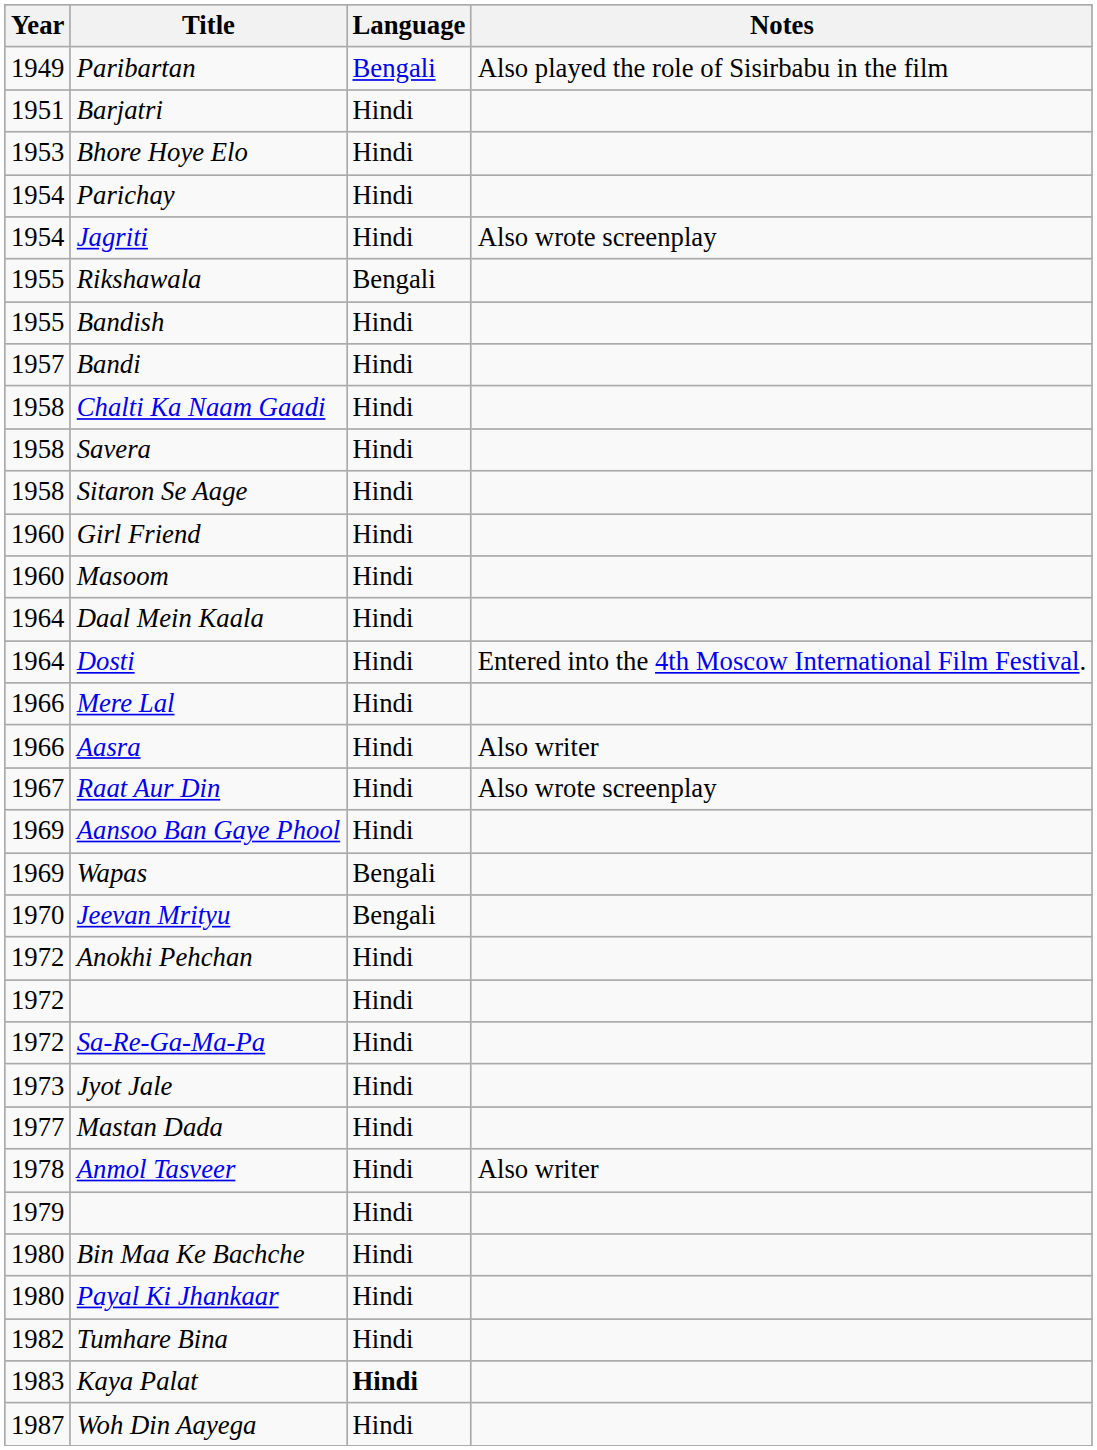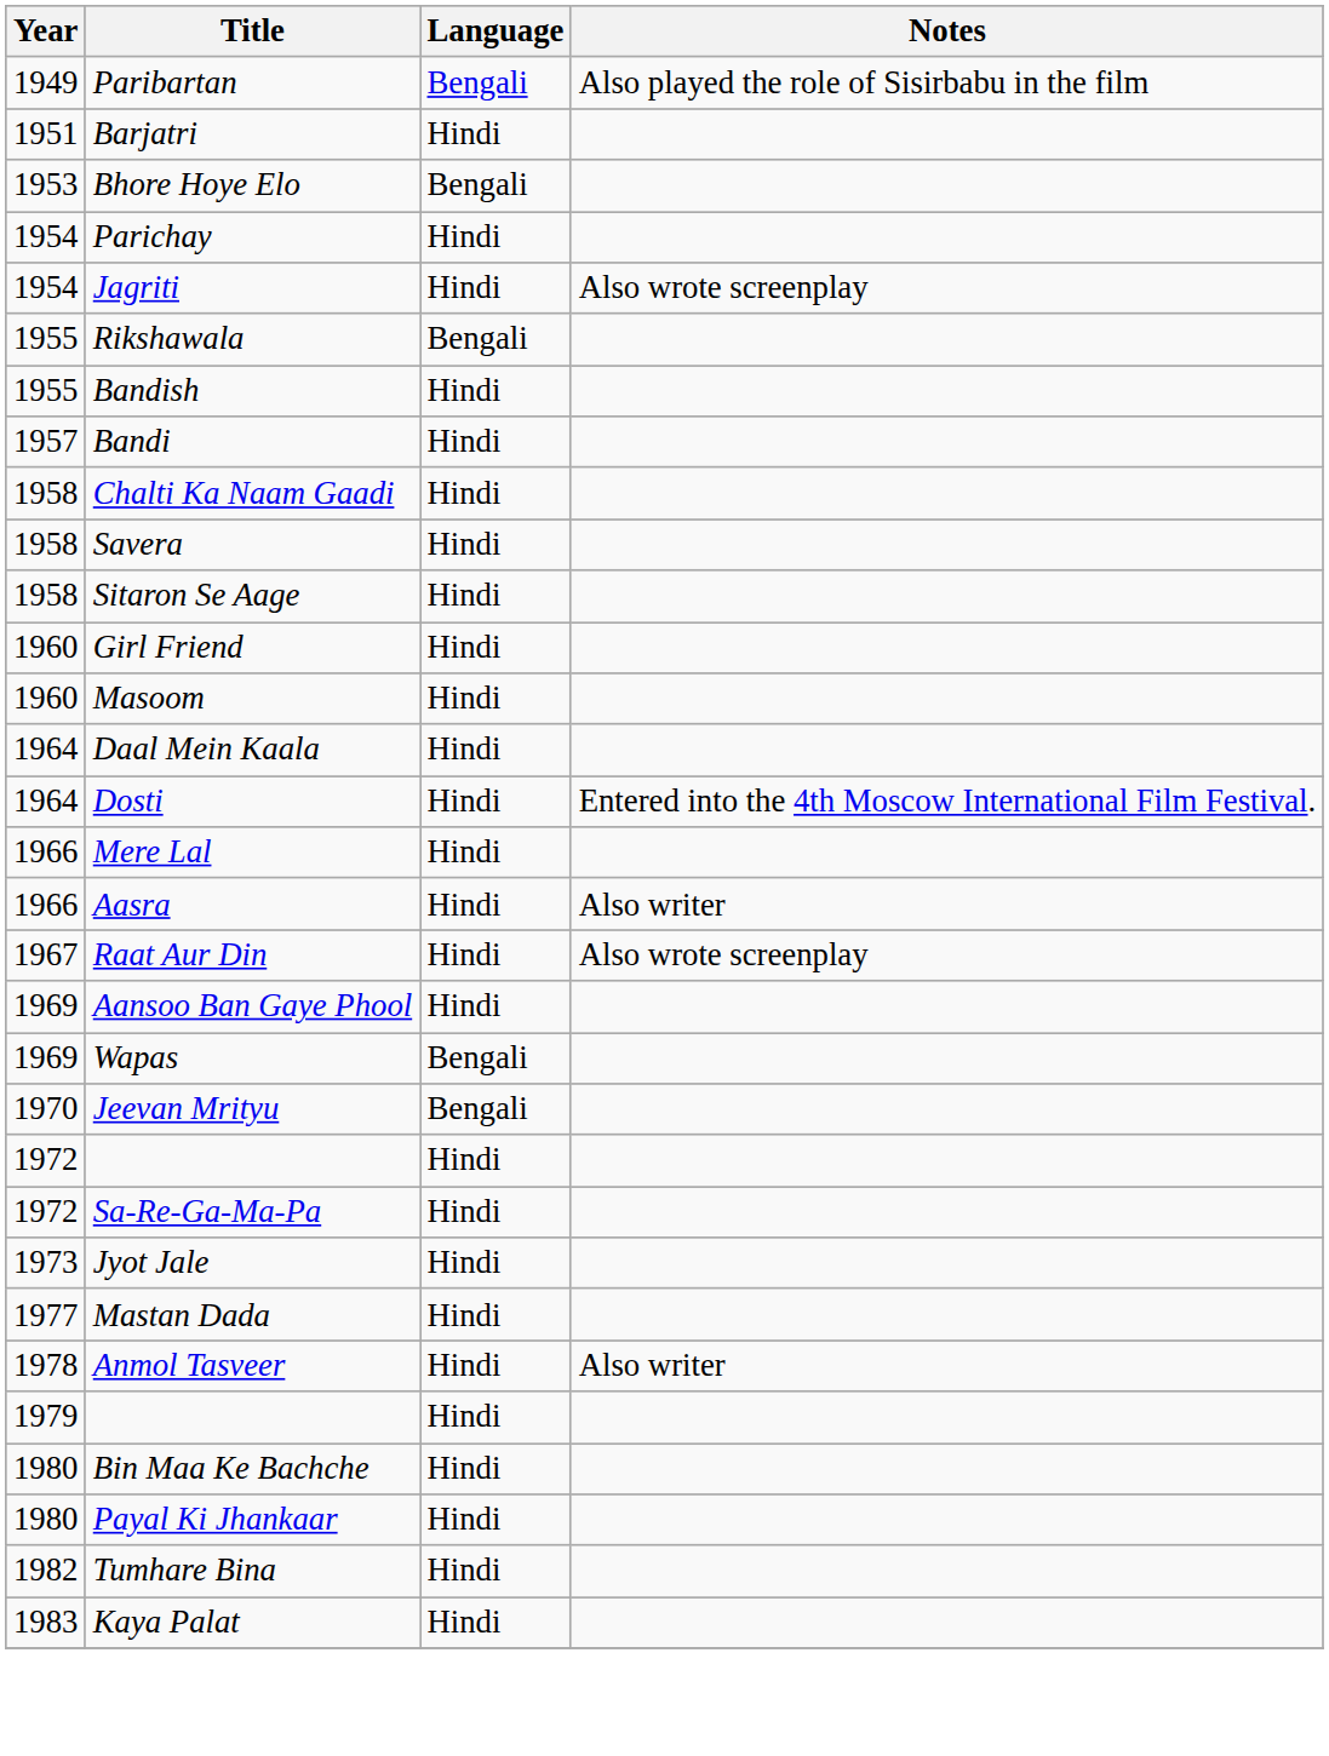 <table class="wikitable sortable">
 <tr>
 <th>Year</th>
 <th>Title</th>
 <th>Language</th>
 <th>Notes</th>
 </tr>
 <tr>
 <td>1949</td>
 <td><em>Paribartan</em></td>
 <td><a href='#'>Bengali</a></td>
 <td>Also played the role of Sisirbabu in the film</td>
 </tr>
 <tr>
 <td>1951</td>
 <td><em>Barjatri</em></td>
 <td>Hindi</td>
 <td></td>
 </tr>
 <tr>
 <td>1953</td>
 <td><em>Bhore Hoye Elo</em></td>
-<td>Hindi</td>
+<td>Bengali</td>
 <td></td>
 </tr>
 <tr>
 <td>1954</td>
 <td><em>Parichay</em></td>
 <td>Hindi</td>
 <td></td>
 </tr>
 <tr>
 <td>1954</td>
 <td><em><a href='#'>Jagriti</a></em></td>
 <td>Hindi</td>
 <td>Also wrote screenplay</td>
 </tr>
 <tr>
 <td>1955</td>
 <td><em>Rikshawala</em></td>
 <td>Bengali</td>
 <td></td>
 </tr>
 <tr>
 <td>1955</td>
 <td><em>Bandish</em></td>
 <td>Hindi</td>
 <td></td>
 </tr>
 <tr>
 <td>1957</td>
 <td><em>Bandi</em></td>
 <td>Hindi</td>
 <td></td>
 </tr>
 <tr>
 <td>1958</td>
 <td><em><a href='#'>Chalti Ka Naam Gaadi</a></em></td>
 <td>Hindi</td>
 <td></td>
 </tr>
 <tr>
 <td>1958</td>
 <td><em>Savera</em></td>
 <td>Hindi</td>
 <td></td>
 </tr>
 <tr>
 <td>1958</td>
 <td><em>Sitaron Se Aage</em></td>
 <td>Hindi</td>
 <td></td>
 </tr>
 <tr>
 <td>1960</td>
 <td><em>Girl Friend</em></td>
 <td>Hindi</td>
 <td></td>
 </tr>
 <tr>
 <td>1960</td>
 <td><em>Masoom</em></td>
 <td>Hindi</td>
 <td></td>
 </tr>
 <tr>
 <td>1964</td>
 <td><em>Daal Mein Kaala</em></td>
 <td>Hindi</td>
 <td></td>
 </tr>
 <tr>
 <td>1964</td>
 <td><em><a href='#'>Dosti</a></em></td>
 <td>Hindi</td>
 <td>Entered into the <a href='#'>4th Moscow International Film Festival</a>.</td>
 </tr>
 <tr>
 <td>1966</td>
 <td><em><a href='#'>Mere Lal</a></em></td>
 <td>Hindi</td>
 <td></td>
 </tr>
 <tr>
 <td>1966</td>
 <td><em><a href='#'>Aasra</a></em></td>
 <td>Hindi</td>
 <td>Also writer</td>
 </tr>
 <tr>
 <td>1967</td>
 <td><em><a href='#'>Raat Aur Din</a></em></td>
 <td>Hindi</td>
 <td>Also wrote screenplay</td>
 </tr>
 <tr>
 <td>1969</td>
 <td><em><a href='#'>Aansoo Ban Gaye Phool</a></em></td>
 <td>Hindi</td>
 <td></td>
 </tr>
 <tr>
 <td>1969</td>
 <td><em>Wapas</em></td>
 <td>Bengali</td>
 <td></td>
 </tr>
 <tr>
 <td>1970</td>
 <td><em><a href='#'>Jeevan Mrityu</a></em></td>
 <td>Bengali</td>
 <td></td>
 </tr>
 <tr>
 <td>1972</td>
-<td><em>Anokhi Pehchan</em></td>
-<td>Hindi</td>
-<td></td>
-</tr>
-<tr>
-<td>1972</td>
 <td></td>
 <td>Hindi</td>
 <td></td>
 </tr>
 <tr>
 <td>1972</td>
 <td><em><a href='#'>Sa-Re-Ga-Ma-Pa</a></em></td>
 <td>Hindi</td>
 <td></td>
 </tr>
 <tr>
 <td>1973</td>
 <td><em>Jyot Jale</em></td>
 <td>Hindi</td>
 <td></td>
 </tr>
 <tr>
 <td>1977</td>
 <td><em>Mastan Dada</em></td>
 <td>Hindi</td>
 <td></td>
 </tr>
 <tr>
 <td>1978</td>
 <td><em><a href='#'>Anmol Tasveer</a></em></td>
 <td>Hindi</td>
 <td>Also writer</td>
 </tr>
 <tr>
 <td>1979</td>
 <td></td>
 <td>Hindi</td>
 <td></td>
 </tr>
 <tr>
 <td>1980</td>
 <td><em>Bin Maa Ke Bachche</em></td>
 <td>Hindi</td>
 <td></td>
 </tr>
 <tr>
 <td>1980</td>
 <td><em><a href='#'>Payal Ki Jhankaar</a></em></td>
 <td>Hindi</td>
 <td></td>
 </tr>
 <tr>
 <td>1982</td>
 <td><em>Tumhare Bina</em></td>
 <td>Hindi</td>
 <td></td>
 </tr>
 <tr>
 <td>1983</td>
 <td><em>Kaya Palat</em></td>
-<td><strong>Hindi</strong></td>
-<td></td>
-</tr>
-<tr>
-<td>1987</td>
-<td><em>Woh Din Aayega</em></td>
 <td>Hindi</td>
 <td></td>
 </tr>
 <tr>
 </tr>
 </table>
